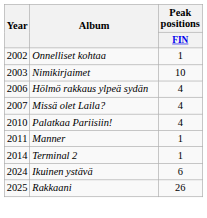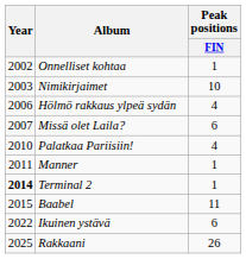 <table class="wikitable">
 <tr>
 <th align="center" rowspan="2" width="10">Year</th>
 <th align="center" rowspan="2" width="190">Album</th>
 <th align="center" colspan="1" width="20">Peak positions</th>
 </tr>
 <tr>
 <th scope="col" style="width:3em;font-size:90%;"><a href='#'>FIN</a><br></th>
 </tr>
 <tr>
 <td style="text-align:center;">2002</td>
 <td><em>Onnelliset kohtaa</em></td>
 <td style="text-align:center;">1</td>
 </tr>
 <tr>
 <td style="text-align:center;">2003</td>
 <td><em>Nimikirjaimet</em></td>
 <td style="text-align:center;">10</td>
 </tr>
 <tr>
 <td style="text-align:center;">2006</td>
 <td><em>Hölmö rakkaus ylpeä sydän</em></td>
 <td style="text-align:center;">4</td>
 </tr>
 <tr>
 <td style="text-align:center;">2007</td>
 <td><em>Missä olet Laila?</em></td>
-<td style="text-align:center;">4</td>
+<td style="text-align:center;">6</td>
 </tr>
 <tr>
 <td style="text-align:center;">2010</td>
 <td><em>Palatkaa Pariisiin!</em></td>
 <td style="text-align:center;">4</td>
 </tr>
 <tr>
 <td style="text-align:center;">2011</td>
 <td><em>Manner</em></td>
 <td style="text-align:center;">1</td>
 </tr>
 <tr>
-<td style="text-align:center;">2014</td>
+<td style="text-align:center;"><strong>2014</strong></td>
 <td><em>Terminal 2</em></td>
 <td style="text-align:center;">1</td>
 </tr>
 <tr>
-<td style="text-align:center;">2024</td>
+<td style="text-align:center;">2015</td>
+<td><em>Baabel</em></td>
+<td style="text-align:center;">11</td>
+</tr>
+<tr>
+<td style="text-align:center;">2022</td>
 <td><em>Ikuinen ystävä</em></td>
 <td style="text-align:center;">6<br></td>
 </tr>
 <tr>
 <td style="text-align:center;">2025</td>
 <td><em>Rakkaani</em></td>
 <td style="text-align:center;">26<br></td>
 </tr>
 </table>
